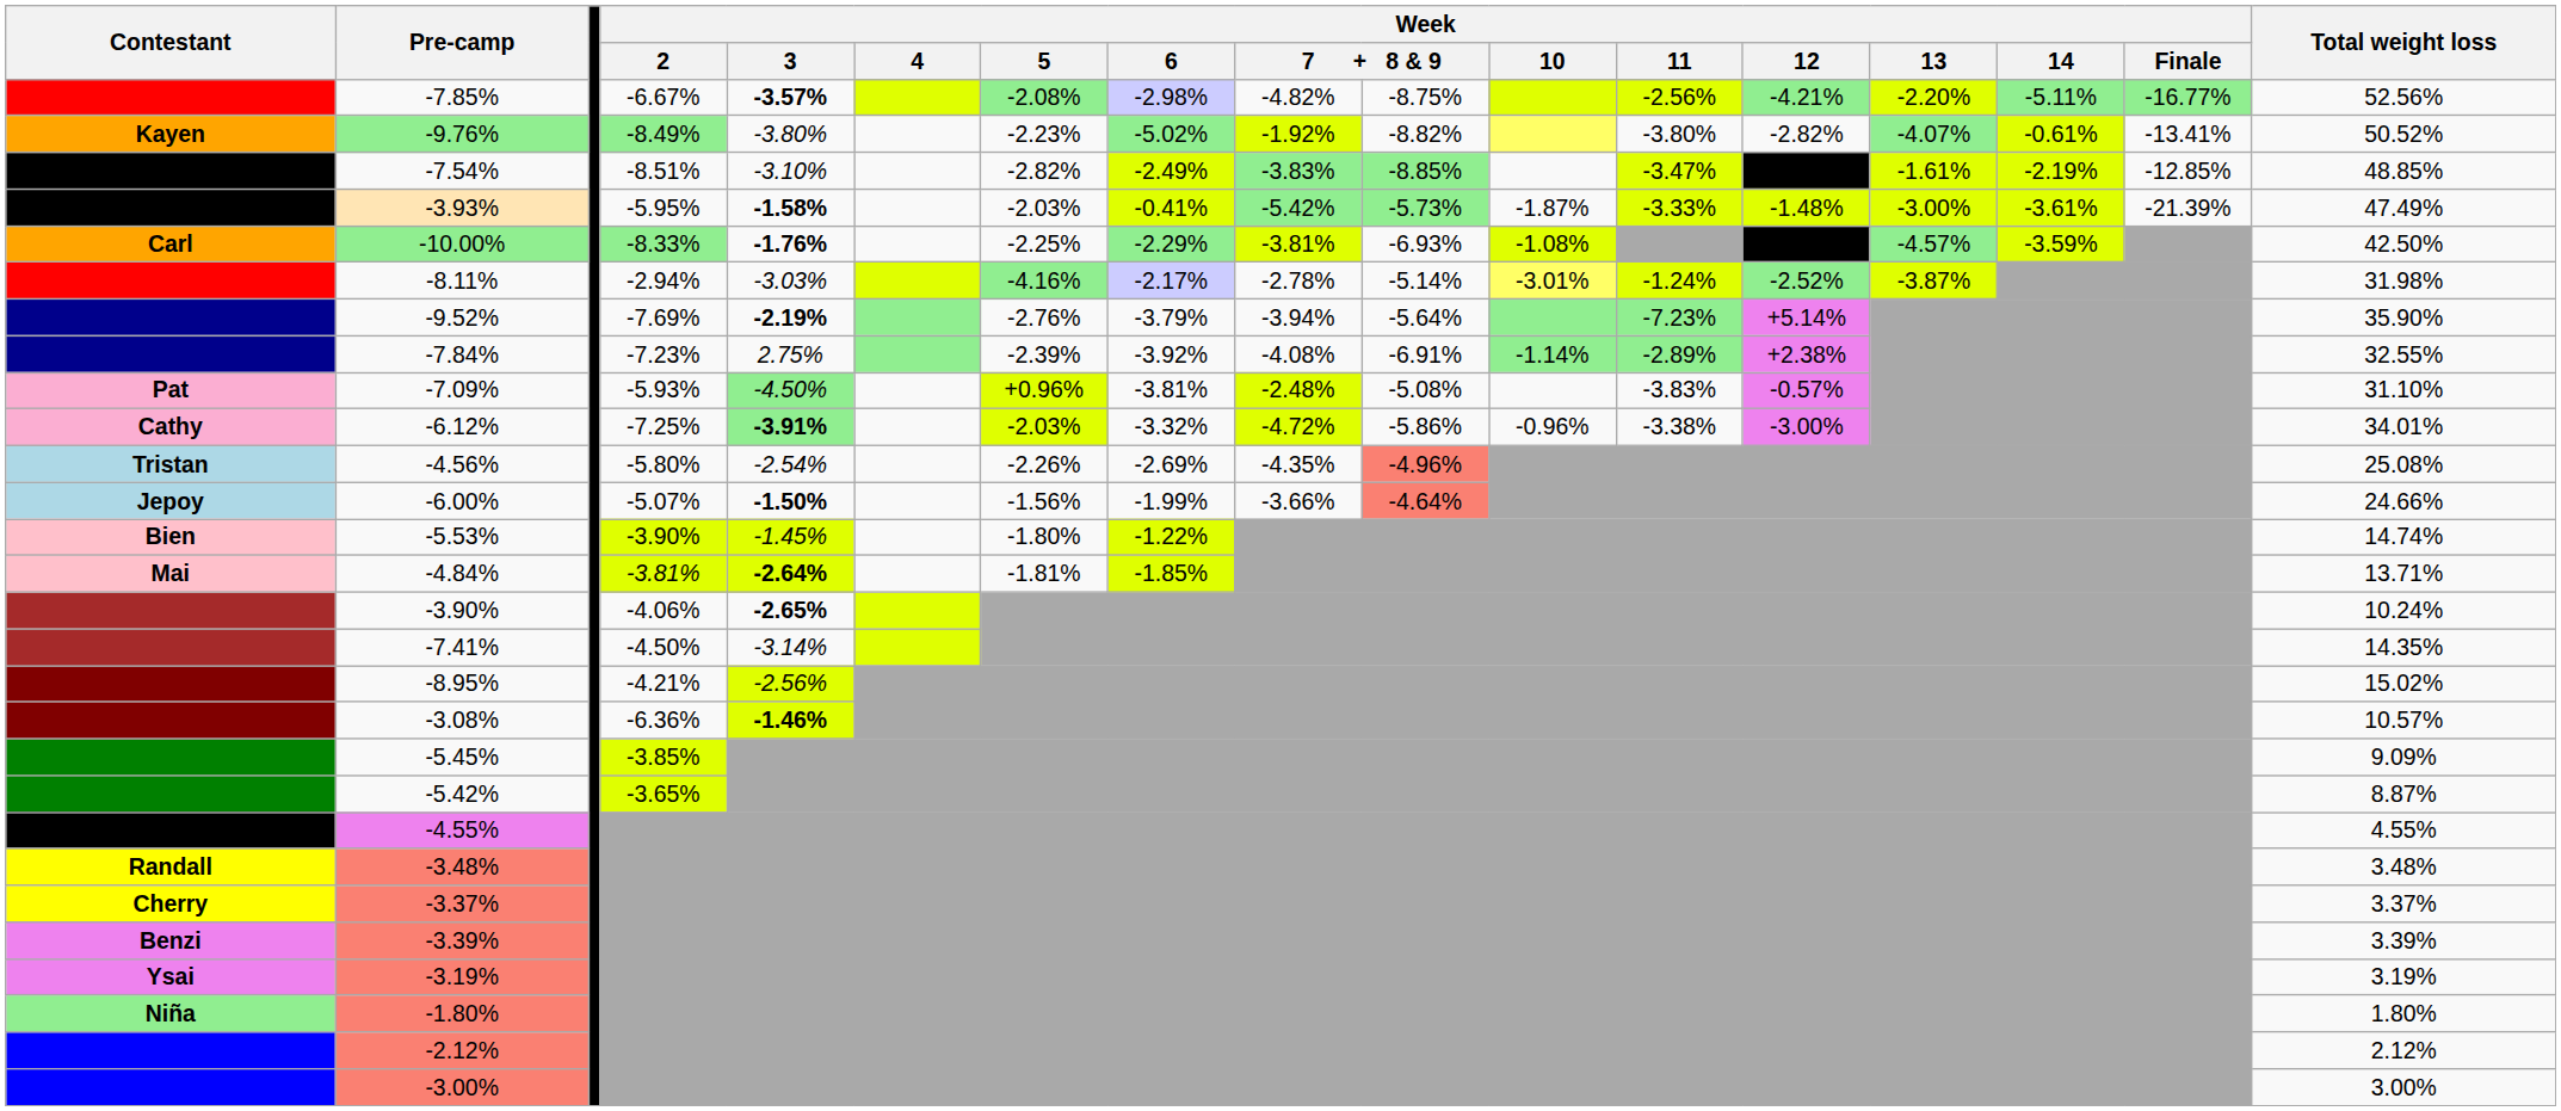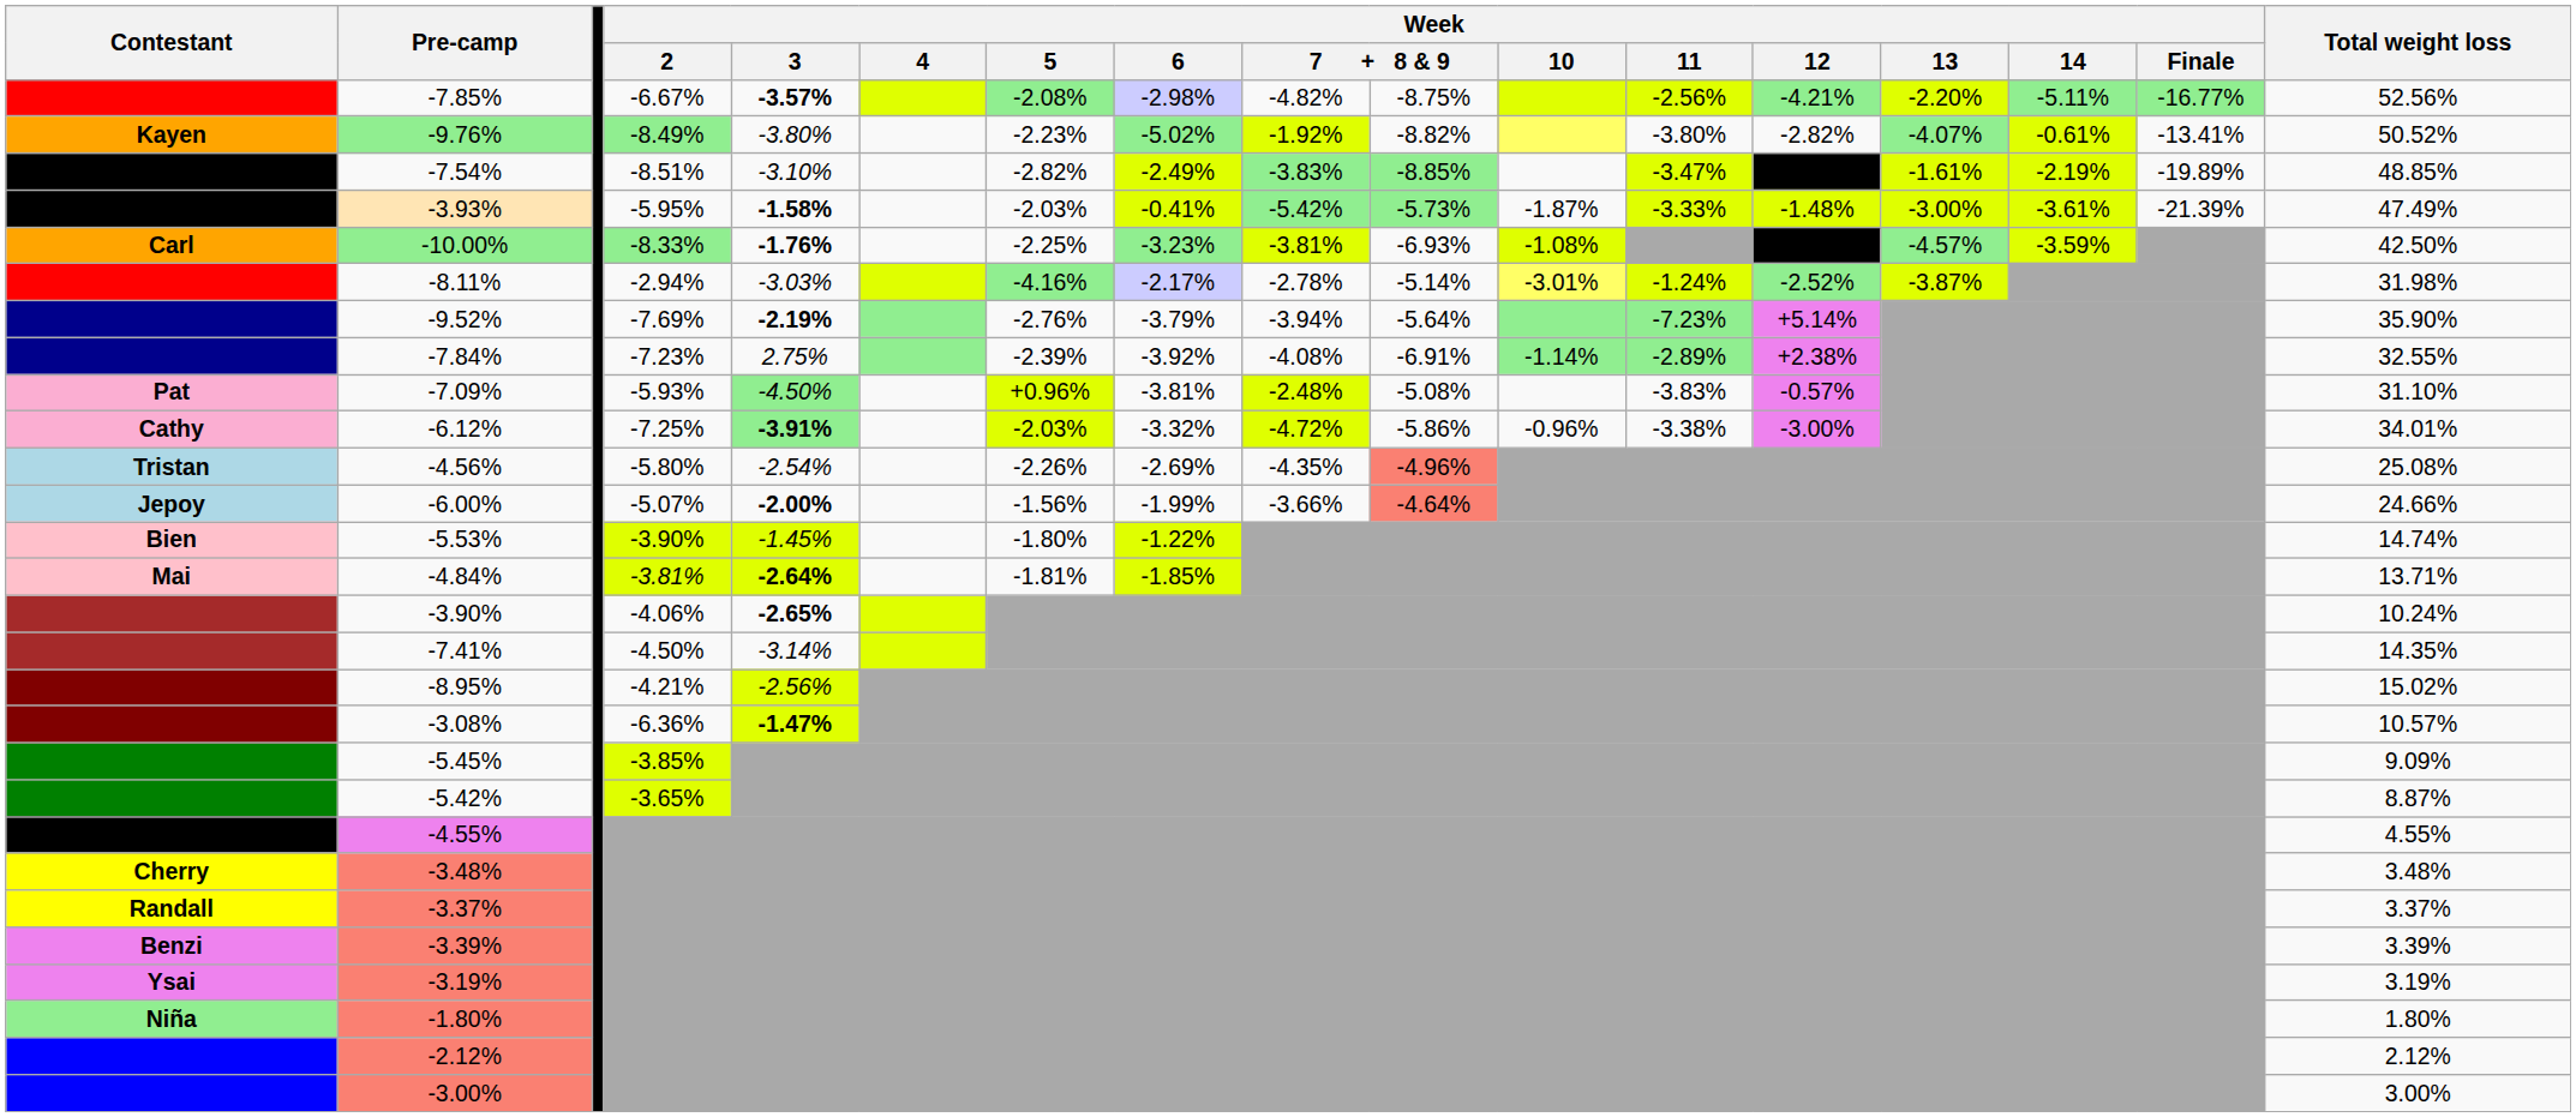 <table class="wikitable" style="text-align:center; line-height:16px; font-size:90%; width:100%;">
 <tr>
 <th scope="col" width="13%" rowspan="02">Contestant</th>
 <th scope="col" width="10%" rowspan="02">Pre-camp</th>
 <th scope="col" rowspan="30" style="background:black;"></th>
 <th scope="col" width="65%" colspan="13">Week</th>
 <th scope="col" width="12%" rowspan="02">Total weight loss</th>
 </tr>
 <tr>
 <th width="05%">2</th>
 <th width="05%">3</th>
 <th width="05%">4</th>
 <th width="05%">5</th>
 <th width="05%">6</th>
 <th width="10%" colspan="2">   7      +   8 & 9</th>
 <th width="05%">10</th>
 <th width="05%">11</th>
 <th width="05%">12</th>
 <th width="05%">13</th>
 <th width="05%">14</th>
 <th width="05%">Finale</th>
 </tr>
 <tr>
 <th style="background:red;" scope="row"></th>
 <td>-7.85%</td>
 <td>-6.67%</td>
 <td><strong>-3.57%</strong></td>
 <td style="background:#DFFF00;"></td>
 <td style="background:lightgreen;">-2.08%</td>
 <td style="background:#CCCCFF;">-2.98%</td>
 <td>-4.82%</td>
 <td>-8.75%</td>
 <td style="background:#DFFF00;"></td>
 <td style="background:#DFFF00;">-2.56%</td>
 <td style="background:lightgreen;">-4.21%</td>
 <td style="background:#DFFF00;">-2.20%</td>
 <td style="background:lightgreen;">-5.11%</td>
 <td style="background:lightgreen;">-16.77%</td>
 <td>52.56%</td>
 </tr>
 <tr>
 <th style="background:orange;" scope="row">Kayen</th>
 <td style="background:lightgreen;">-9.76%</td>
 <td style="background:lightgreen;">-8.49%</td>
 <td><em>-3.80%</em></td>
 <td></td>
 <td>-2.23%</td>
 <td style="background:lightgreen;">-5.02%</td>
 <td style="background:#DFFF00;">-1.92%</td>
 <td>-8.82%</td>
 <td style="background:#FFFF66;"></td>
 <td>-3.80%</td>
 <td>-2.82%</td>
 <td style="background:lightgreen;">-4.07%</td>
 <td style="background:#DFFF00;">-0.61%</td>
 <td>-13.41%</td>
 <td>50.52%</td>
 </tr>
 <tr>
 <th style="background:black;" scope="row"></th>
 <td>-7.54%</td>
 <td>-8.51%</td>
 <td><em>-3.10%</em></td>
 <td></td>
 <td>-2.82%</td>
 <td style="background:#DFFF00;">-2.49%</td>
 <td width="05%" style="background:lightgreen;">-3.83%</td>
 <td width="05%" style="background:lightgreen;">-8.85%</td>
 <td></td>
 <td style="background:#DFFF00;">-3.47%</td>
 <td style="background:black;"></td>
 <td style="background:#DFFF00;">-1.61%</td>
 <td style="background:#DFFF00;">-2.19%</td>
-<td>-12.85%</td>
+<td>-19.89%</td>
 <td>48.85%</td>
 </tr>
 <tr>
 <th style="background:black;" scope="row"></th>
 <td style="background:#FFE5B4;">-3.93%</td>
 <td>-5.95%</td>
 <td><strong>-1.58%</strong></td>
 <td></td>
 <td>-2.03%</td>
 <td style="background:#DFFF00;">-0.41%</td>
 <td style="background:lightgreen;">-5.42%</td>
 <td style="background:lightgreen;">-5.73%</td>
 <td>-1.87%</td>
 <td style="background:#DFFF00;">-3.33%</td>
 <td style="background:#DFFF00;">-1.48%</td>
 <td style="background:#DFFF00;">-3.00%</td>
 <td style="background:#DFFF00;">-3.61%</td>
 <td>-21.39%</td>
 <td>47.49%</td>
 </tr>
 <tr>
 <th style="background:orange;" scope="row">Carl</th>
 <td style="background:lightgreen;">-10.00%</td>
 <td style="background:lightgreen;">-8.33%</td>
 <td><strong>-1.76%</strong></td>
 <td></td>
 <td>-2.25%</td>
-<td style="background:lightgreen;">-2.29%</td>
+<td style="background:lightgreen;">-3.23%</td>
 <td style="background:#DFFF00;">-3.81%</td>
 <td>-6.93%</td>
 <td style="background:#DFFF00;">-1.08%</td>
 <td style="background:darkgray;"></td>
 <td style="background:black;"></td>
 <td style="background:lightgreen;">-4.57%</td>
 <td style="background:#DFFF00;">-3.59%</td>
 <td style="background:darkgray;"></td>
 <td>42.50%</td>
 </tr>
 <tr>
 <th style="background:red;" scope="row"></th>
 <td>-8.11%</td>
 <td>-2.94%</td>
 <td><em>-3.03%</em></td>
 <td style="background:#DFFF00;"></td>
 <td style="background:lightgreen;">-4.16%</td>
 <td style="background:#CCCCFF;">-2.17%</td>
 <td>-2.78%</td>
 <td>-5.14%</td>
 <td style="background:#FFFF66;">-3.01%</td>
 <td style="background:#DFFF00;">-1.24%</td>
 <td style="background:lightgreen;">-2.52%</td>
 <td style="background:#DFFF00;">-3.87%</td>
 <td style="background:darkgray;" colspan="2"></td>
 <td>31.98%</td>
 </tr>
 <tr>
 <th style="background:#00008B;" scope="row"></th>
 <td>-9.52%</td>
 <td>-7.69%</td>
 <td><strong>-2.19%</strong></td>
 <td style="background:lightgreen;"></td>
 <td>-2.76%</td>
 <td>-3.79%</td>
 <td>-3.94%</td>
 <td>-5.64%</td>
 <td style="background:lightgreen;"></td>
 <td style="background:lightgreen;">-7.23%</td>
 <td style="background:#EE82EE;">+5.14%</td>
 <td style="background:darkgray;" rowspan="4" colspan="3"></td>
 <td>35.90%</td>
 </tr>
 <tr>
 <th style="background:#00008B;" scope="row"></th>
 <td>-7.84%</td>
 <td>-7.23%</td>
 <td><em>2.75%</em></td>
 <td style="background:lightgreen;"></td>
 <td>-2.39%</td>
 <td>-3.92%</td>
 <td>-4.08%</td>
 <td>-6.91%</td>
 <td style="background:lightgreen;">-1.14%</td>
 <td style="background:lightgreen;">-2.89%</td>
 <td style="background:#EE82EE;">+2.38%</td>
 <td>32.55%</td>
 </tr>
 <tr>
 <th style="background:#FBAED2;" scope="row">Pat</th>
 <td>-7.09%</td>
 <td>-5.93%</td>
 <td style="background:lightgreen;"><em>-4.50%</em></td>
 <td></td>
 <td style="background:#DFFF00;">+0.96%</td>
 <td>-3.81%</td>
 <td style="background:#DFFF00;">-2.48%</td>
 <td>-5.08%</td>
 <td></td>
 <td>-3.83%</td>
 <td style="background:#EE82EE;">-0.57%</td>
 <td>31.10%</td>
 </tr>
 <tr>
 <th style="background:#FBAED2;" scope="row">Cathy</th>
 <td>-6.12%</td>
 <td>-7.25%</td>
 <td style="background:lightgreen;"><strong>-3.91%</strong></td>
 <td></td>
 <td style="background:#DFFF00;">-2.03%</td>
 <td>-3.32%</td>
 <td style="background:#DFFF00;">-4.72%</td>
 <td>-5.86%</td>
 <td>-0.96%</td>
 <td>-3.38%</td>
 <td style="background:#EE82EE;">-3.00%</td>
 <td>34.01%</td>
 </tr>
 <tr>
 <th style="background:lightblue;" scope="row">Tristan</th>
 <td>-4.56%</td>
 <td>-5.80%</td>
 <td><em>-2.54%</em></td>
 <td></td>
 <td>-2.26%</td>
 <td>-2.69%</td>
 <td>-4.35%</td>
 <td style="background:#FA8072;">-4.96%</td>
 <td style="background:darkgray;" rowspan="2" colspan="6"></td>
 <td>25.08%</td>
 </tr>
 <tr>
 <th style="background:lightblue;" scope="row">Jepoy</th>
 <td>-6.00%</td>
 <td>-5.07%</td>
-<td><strong>-1.50%</strong></td>
+<td><strong>-2.00%</strong></td>
 <td></td>
 <td>-1.56%</td>
 <td>-1.99%</td>
 <td>-3.66%</td>
 <td style="background:#FA8072;">-4.64%</td>
 <td>24.66%</td>
 </tr>
 <tr>
 <th style="background:pink;" scope="row">Bien</th>
 <td>-5.53%</td>
 <td style="background:#DFFF00;">-3.90%</td>
 <td style="background:#DFFF00;"><em>-1.45%</em></td>
 <td></td>
 <td>-1.80%</td>
 <td style="background:#DFFF00;">-1.22%</td>
 <td style="background:darkgray;" rowspan="2" colspan="8"></td>
 <td>14.74%</td>
 </tr>
 <tr>
 <th style="background:pink;" scope="row">Mai</th>
 <td>-4.84%</td>
 <td style="background:#DFFF00;"><em>-3.81%</em></td>
 <td style="background:#DFFF00;"><strong>-2.64%</strong></td>
 <td></td>
 <td>-1.81%</td>
 <td style="background:#DFFF00;">-1.85%</td>
 <td>13.71%</td>
 </tr>
 <tr>
 <th style="background:brown;" scope="row"></th>
 <td>-3.90%</td>
 <td>-4.06%</td>
 <td><strong>-2.65%</strong></td>
 <td style="background:#DFFF00;"></td>
 <td style="background:darkgray;" rowspan="2" colspan="10"></td>
 <td>10.24%</td>
 </tr>
 <tr>
 <th style="background:brown;" scope="row"></th>
 <td>-7.41%</td>
 <td>-4.50%</td>
 <td><em>-3.14%</em></td>
 <td style="background:#DFFF00;"></td>
 <td>14.35%</td>
 </tr>
 <tr>
 <th style="background:maroon;" scope="row"></th>
 <td>-8.95%</td>
 <td>-4.21%</td>
 <td style="background:#DFFF00;"><em>-2.56%</em></td>
 <td style="background:darkgray;" rowspan="2" colspan="11"></td>
 <td>15.02%</td>
 </tr>
 <tr>
 <th style="background:maroon;" scope="row"></th>
 <td>-3.08%</td>
 <td>-6.36%</td>
-<td style="background:#DFFF00;"><strong>-1.46%</strong></td>
+<td style="background:#DFFF00;"><strong>-1.47%</strong></td>
 <td>10.57%</td>
 </tr>
 <tr>
 <th scope="row" style="background:green;"></th>
 <td>-5.45%</td>
 <td style="background:#DFFF00;">-3.85%</td>
 <td style="background:darkgray;" rowspan="2" colspan="12"></td>
 <td>9.09%</td>
 </tr>
 <tr>
 <th scope="row" style="background:green;"></th>
 <td>-5.42%</td>
 <td style="background:#DFFF00;">-3.65%</td>
 <td>8.87%</td>
 </tr>
 <tr>
 <th style="background:black;" scope="row"></th>
 <td style="background:#EE82EE;">-4.55%</td>
 <td style="background:darkgray;" rowspan="8" colspan="13"></td>
 <td>4.55%</td>
 </tr>
 <tr>
-<th style="background:yellow;" scope="row">Randall</th>
+<th style="background:yellow;" scope="row">Cherry</th>
 <td style="background:#FA8072;">-3.48%</td>
 <td>3.48%</td>
 </tr>
 <tr>
-<th style="background:yellow;" scope="row">Cherry</th>
+<th style="background:yellow;" scope="row">Randall</th>
 <td style="background:#FA8072;">-3.37%</td>
 <td>3.37%</td>
 </tr>
 <tr>
 <th style="background:violet;" scope="row">Benzi</th>
 <td style="background:#FA8072;">-3.39%</td>
 <td>3.39%</td>
 </tr>
 <tr>
 <th style="background:violet;" scope="row">Ysai</th>
 <td style="background:#FA8072;">-3.19%</td>
 <td>3.19%</td>
 </tr>
 <tr>
 <th style="background:#90EE90;" scope="row">Niña</th>
 <td style="background:#FA8072;">-1.80%</td>
 <td>1.80%</td>
 </tr>
 <tr>
 <th style="background:blue;" scope="row"></th>
 <td style="background:#FA8072;">-2.12%</td>
 <td>2.12%</td>
 </tr>
 <tr>
 <th style="background:blue;" scope="row"></th>
 <td style="background:#FA8072;">-3.00%</td>
 <td>3.00%</td>
 </tr>
 <tr>
 </tr>
 </table>
